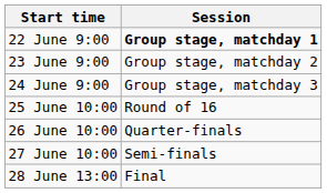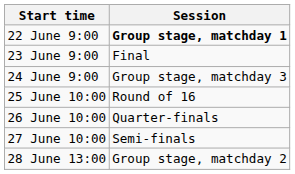 <table class="wikitable">
 <tr>
 <th>Start time</th>
 <th>Session</th>
 </tr>
 <tr>
 <td>22 June 9:00</td>
 <td><strong>Group stage, matchday 1</strong></td>
 </tr>
 <tr>
 <td>23 June 9:00</td>
-<td>Group stage, matchday 2</td>
+<td>Final</td>
 </tr>
 <tr>
 <td>24 June 9:00</td>
 <td>Group stage, matchday 3</td>
 </tr>
 <tr>
 <td>25 June 10:00</td>
 <td>Round of 16</td>
 </tr>
 <tr>
 <td>26 June 10:00</td>
 <td>Quarter-finals</td>
 </tr>
 <tr>
 <td>27 June 10:00</td>
 <td>Semi-finals</td>
 </tr>
 <tr>
 <td>28 June 13:00</td>
-<td>Final</td>
+<td>Group stage, matchday 2</td>
 </tr>
 </table>
